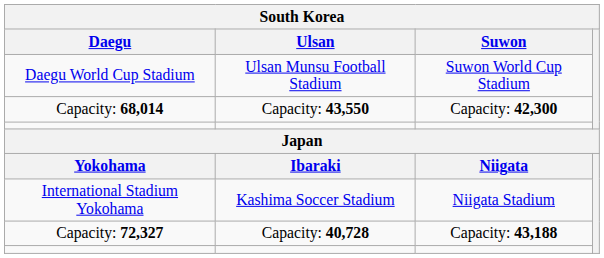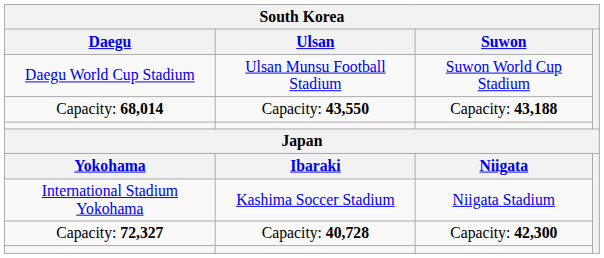 <table class="wikitable" style="text-align:center">
 <tr>
 <th colspan="4"> South Korea</th>
 </tr>
 <tr>
 <th><a href='#'>Daegu</a></th>
 <th><a href='#'>Ulsan</a></th>
 <th><a href='#'>Suwon</a></th>
 <th rowspan="4"></th>
 </tr>
 <tr>
 <td><a href='#'>Daegu World Cup Stadium</a></td>
 <td><a href='#'>Ulsan Munsu Football Stadium</a></td>
 <td><a href='#'>Suwon World Cup Stadium</a></td>
 </tr>
 <tr>
 <td>Capacity: <strong>68,014</strong></td>
 <td>Capacity: <strong>43,550</strong></td>
-<td>Capacity: <strong>42,300</strong></td>
+<td>Capacity: <strong>43,188</strong></td>
 </tr>
 <tr>
 <td></td>
 <td></td>
 <td></td>
 </tr>
 <tr>
 <th colspan="4"> Japan</th>
 </tr>
 <tr>
 <th><a href='#'>Yokohama</a></th>
 <th><a href='#'>Ibaraki</a></th>
 <th><a href='#'>Niigata</a></th>
 <th rowspan="4"></th>
 </tr>
 <tr>
 <td><a href='#'>International Stadium Yokohama</a></td>
 <td><a href='#'>Kashima Soccer Stadium</a></td>
 <td><a href='#'>Niigata Stadium</a></td>
 </tr>
 <tr>
 <td>Capacity: <strong>72,327</strong></td>
 <td>Capacity: <strong>40,728</strong></td>
-<td>Capacity: <strong>43,188</strong></td>
+<td>Capacity: <strong>42,300</strong></td>
 </tr>
 <tr>
 <td></td>
 <td></td>
 <td></td>
 </tr>
 </table>
